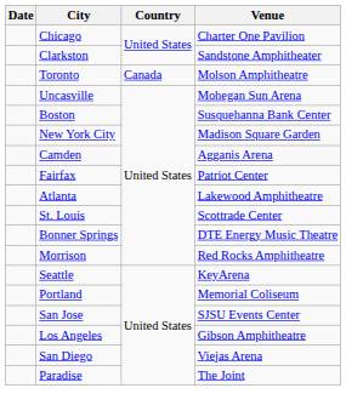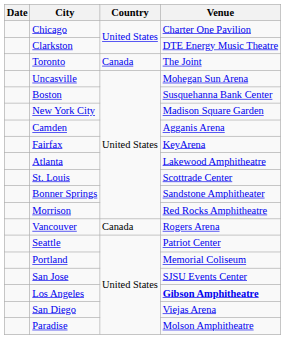 <table class="wikitable">
 <tr>
 <th scope="col">Date</th>
 <th scope="col">City</th>
 <th scope="col">Country</th>
 <th scope="col">Venue</th>
 </tr>
 <tr>
 <td></td>
 <td><a href='#'>Chicago</a></td>
 <td rowspan="2"><a href='#'>United States</a></td>
 <td><a href='#'>Charter One Pavilion</a></td>
 </tr>
 <tr>
 <td></td>
 <td><a href='#'>Clarkston</a></td>
-<td><a href='#'>Sandstone Amphitheater</a></td>
+<td><a href='#'>DTE Energy Music Theatre</a></td>
 </tr>
 <tr>
 <td></td>
 <td><a href='#'>Toronto</a></td>
 <td><a href='#'>Canada</a></td>
-<td><a href='#'>Molson Amphitheatre</a></td>
+<td><a href='#'>The Joint</a></td>
 </tr>
 <tr>
 <td></td>
 <td><a href='#'>Uncasville</a></td>
 <td rowspan="9">United States</td>
 <td><a href='#'>Mohegan Sun Arena</a></td>
 </tr>
 <tr>
 <td></td>
 <td><a href='#'>Boston</a></td>
 <td><a href='#'>Susquehanna Bank Center</a></td>
 </tr>
 <tr>
 <td></td>
 <td><a href='#'>New York City</a></td>
 <td><a href='#'>Madison Square Garden</a></td>
 </tr>
 <tr>
 <td></td>
 <td><a href='#'>Camden</a></td>
 <td><a href='#'>Agganis Arena</a></td>
 </tr>
 <tr>
 <td></td>
 <td><a href='#'>Fairfax</a></td>
-<td><a href='#'>Patriot Center</a></td>
+<td><a href='#'>KeyArena</a></td>
 </tr>
 <tr>
 <td align="center"></td>
 <td><a href='#'>Atlanta</a></td>
 <td><a href='#'>Lakewood Amphitheatre</a></td>
 </tr>
 <tr>
 <td></td>
 <td><a href='#'>St. Louis</a></td>
 <td><a href='#'>Scottrade Center</a></td>
 </tr>
 <tr>
 <td></td>
 <td><a href='#'>Bonner Springs</a></td>
-<td><a href='#'>DTE Energy Music Theatre</a></td>
+<td><a href='#'>Sandstone Amphitheater</a></td>
 </tr>
 <tr>
 <td></td>
 <td><a href='#'>Morrison</a></td>
 <td><a href='#'>Red Rocks Amphitheatre</a></td>
 </tr>
 <tr>
 <td></td>
+<td><a href='#'>Vancouver</a></td>
+<td>Canada</td>
+<td><a href='#'>Rogers Arena</a></td>
+</tr>
+<tr>
+<td></td>
 <td><a href='#'>Seattle</a></td>
 <td rowspan="6">United States</td>
-<td><a href='#'>KeyArena</a></td>
+<td><a href='#'>Patriot Center</a></td>
 </tr>
 <tr>
 <td></td>
 <td><a href='#'>Portland</a></td>
 <td><a href='#'>Memorial Coliseum</a></td>
 </tr>
 <tr>
 <td></td>
 <td><a href='#'>San Jose</a></td>
 <td><a href='#'>SJSU Events Center</a></td>
 </tr>
 <tr>
 <td></td>
 <td><a href='#'>Los Angeles</a></td>
-<td><a href='#'>Gibson Amphitheatre</a></td>
+<td><strong><a href='#'>Gibson Amphitheatre</a></strong></td>
 </tr>
 <tr>
 <td></td>
 <td><a href='#'>San Diego</a></td>
 <td><a href='#'>Viejas Arena</a></td>
 </tr>
 <tr>
 <td></td>
 <td><a href='#'>Paradise</a></td>
-<td><a href='#'>The Joint</a></td>
+<td><a href='#'>Molson Amphitheatre</a></td>
 </tr>
 </table>
